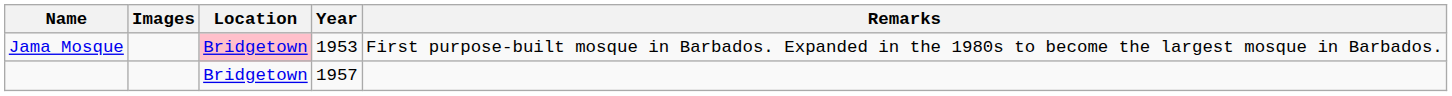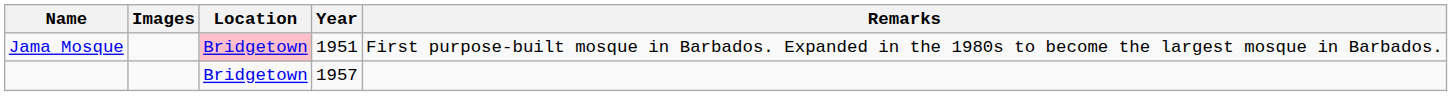 <table class="wikitable sortable">
 <tr>
 <th>Name</th>
 <th class="unsortable">Images</th>
 <th>Location</th>
 <th data-sort-type="data">Year</th>
 <th class="unsortable">Remarks</th>
 </tr>
 <tr>
 <td><a href='#'>Jama Mosque</a></td>
 <td></td>
 <td style="background: pink;"><a href='#'>Bridgetown</a></td>
-<td>1953</td>
+<td>1951</td>
 <td>First purpose-built mosque in Barbados. Expanded in the 1980s to become the largest mosque in Barbados.</td>
 </tr>
 <tr>
 <td></td>
 <td></td>
 <td><a href='#'>Bridgetown</a></td>
 <td>1957</td>
 <td></td>
 </tr>
 </table>
